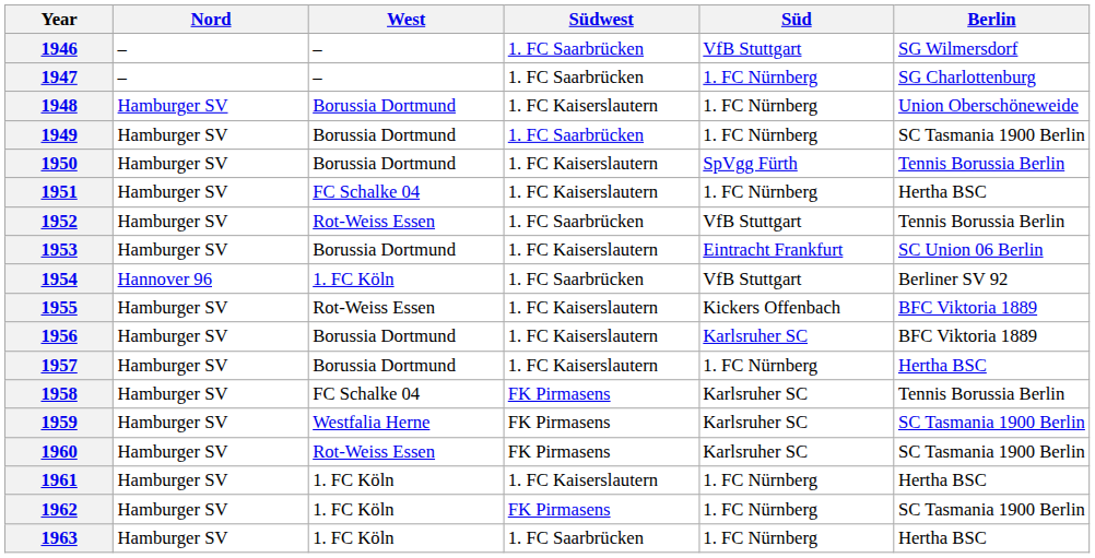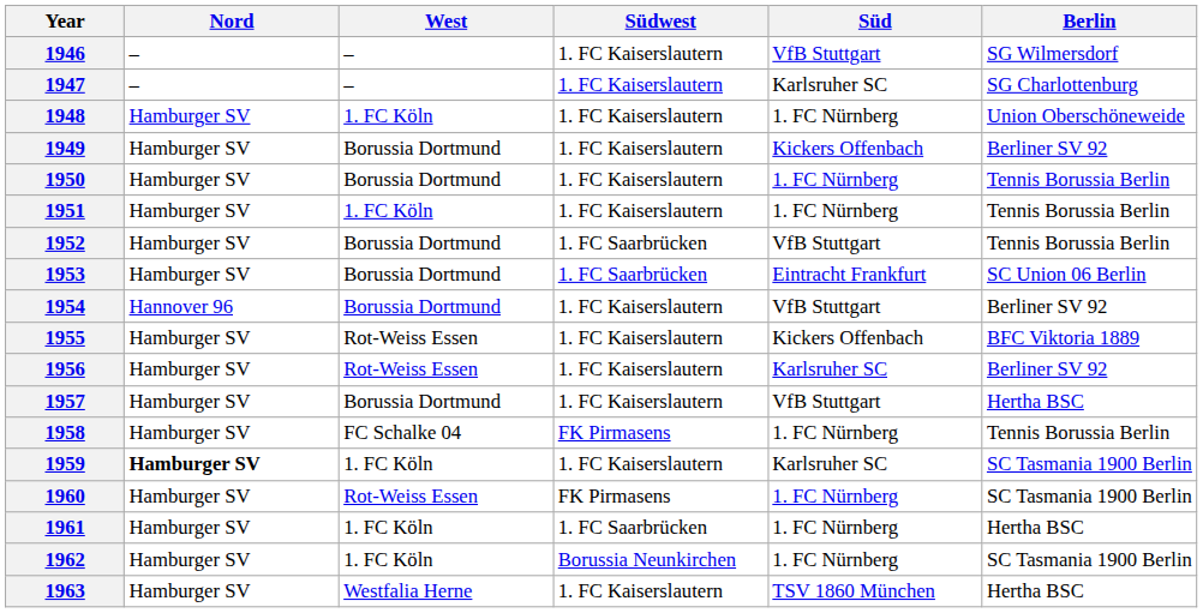 <table class="wikitable" style="background-color:#FFFFFF;">
 <tr style="background-color:#EFEFEF;">
 <th style="width:10%;">Year</th>
 <th style="width:18%;"><a href='#'>Nord</a></th>
 <th style="width:18%;"><a href='#'>West</a></th>
 <th style="width:18%;"><a href='#'>Südwest</a></th>
 <th style="width:18%;"><a href='#'>Süd</a></th>
 <th style="width:18%;"><a href='#'>Berlin</a></th>
 </tr>
 <tr>
 <th><a href='#'>1946</a></th>
 <td>–</td>
 <td>–</td>
-<td><a href='#'>1. FC Saarbrücken</a></td>
+<td>1. FC Kaiserslautern</td>
 <td><a href='#'>VfB Stuttgart</a></td>
 <td><a href='#'>SG Wilmersdorf</a></td>
 </tr>
 <tr>
 <th><a href='#'>1947</a></th>
 <td>–</td>
 <td>–</td>
-<td>1. FC Saarbrücken</td>
-<td><a href='#'>1. FC Nürnberg</a></td>
+<td><a href='#'>1. FC Kaiserslautern</a></td>
+<td>Karlsruher SC</td>
 <td><a href='#'>SG Charlottenburg</a></td>
 </tr>
 <tr>
 <th><a href='#'>1948</a></th>
 <td><a href='#'>Hamburger SV</a></td>
-<td><a href='#'>Borussia Dortmund</a></td>
+<td><a href='#'>1. FC Köln</a></td>
 <td>1. FC Kaiserslautern</td>
 <td>1. FC Nürnberg</td>
 <td><a href='#'>Union Oberschöneweide</a></td>
 </tr>
 <tr>
 <th><a href='#'>1949</a></th>
 <td>Hamburger SV</td>
 <td>Borussia Dortmund</td>
-<td><a href='#'>1. FC Saarbrücken</a></td>
-<td>1. FC Nürnberg</td>
-<td>SC Tasmania 1900 Berlin</td>
+<td>1. FC Kaiserslautern</td>
+<td><a href='#'>Kickers Offenbach</a></td>
+<td><a href='#'>Berliner SV 92</a></td>
 </tr>
 <tr>
 <th><a href='#'>1950</a></th>
 <td>Hamburger SV</td>
 <td>Borussia Dortmund</td>
 <td>1. FC Kaiserslautern</td>
-<td><a href='#'>SpVgg Fürth</a></td>
+<td><a href='#'>1. FC Nürnberg</a></td>
 <td><a href='#'>Tennis Borussia Berlin</a></td>
 </tr>
 <tr>
 <th><a href='#'>1951</a></th>
 <td>Hamburger SV</td>
-<td><a href='#'>FC Schalke 04</a></td>
+<td><a href='#'>1. FC Köln</a></td>
 <td>1. FC Kaiserslautern</td>
 <td>1. FC Nürnberg</td>
-<td>Hertha BSC</td>
+<td>Tennis Borussia Berlin</td>
 </tr>
 <tr>
 <th><a href='#'>1952</a></th>
 <td>Hamburger SV</td>
-<td><a href='#'>Rot-Weiss Essen</a></td>
+<td>Borussia Dortmund</td>
 <td>1. FC Saarbrücken</td>
 <td>VfB Stuttgart</td>
 <td>Tennis Borussia Berlin</td>
 </tr>
 <tr>
 <th><a href='#'>1953</a></th>
 <td>Hamburger SV</td>
 <td>Borussia Dortmund</td>
-<td>1. FC Kaiserslautern</td>
+<td><a href='#'>1. FC Saarbrücken</a></td>
 <td><a href='#'>Eintracht Frankfurt</a></td>
 <td><a href='#'>SC Union 06 Berlin</a></td>
 </tr>
 <tr>
 <th><a href='#'>1954</a></th>
 <td><a href='#'>Hannover 96</a></td>
-<td><a href='#'>1. FC Köln</a></td>
-<td>1. FC Saarbrücken</td>
+<td><a href='#'>Borussia Dortmund</a></td>
+<td>1. FC Kaiserslautern</td>
 <td>VfB Stuttgart</td>
 <td>Berliner SV 92</td>
 </tr>
 <tr>
 <th><a href='#'>1955</a></th>
 <td>Hamburger SV</td>
 <td>Rot-Weiss Essen</td>
 <td>1. FC Kaiserslautern</td>
 <td>Kickers Offenbach</td>
 <td><a href='#'>BFC Viktoria 1889</a></td>
 </tr>
 <tr>
 <th><a href='#'>1956</a></th>
 <td>Hamburger SV</td>
-<td>Borussia Dortmund</td>
+<td><a href='#'>Rot-Weiss Essen</a></td>
 <td>1. FC Kaiserslautern</td>
 <td><a href='#'>Karlsruher SC</a></td>
-<td>BFC Viktoria 1889</td>
+<td><a href='#'>Berliner SV 92</a></td>
 </tr>
 <tr>
 <th><a href='#'>1957</a></th>
 <td>Hamburger SV</td>
 <td>Borussia Dortmund</td>
 <td>1. FC Kaiserslautern</td>
-<td>1. FC Nürnberg</td>
+<td>VfB Stuttgart</td>
 <td><a href='#'>Hertha BSC</a></td>
 </tr>
 <tr>
 <th><a href='#'>1958</a></th>
 <td>Hamburger SV</td>
 <td>FC Schalke 04</td>
 <td><a href='#'>FK Pirmasens</a></td>
-<td>Karlsruher SC</td>
+<td>1. FC Nürnberg</td>
 <td>Tennis Borussia Berlin</td>
 </tr>
 <tr>
 <th><a href='#'>1959</a></th>
-<td>Hamburger SV</td>
-<td><a href='#'>Westfalia Herne</a></td>
-<td>FK Pirmasens</td>
+<td><strong>Hamburger SV</strong></td>
+<td>1. FC Köln</td>
+<td>1. FC Kaiserslautern</td>
 <td>Karlsruher SC</td>
 <td><a href='#'>SC Tasmania 1900 Berlin</a></td>
 </tr>
 <tr>
 <th><a href='#'>1960</a></th>
 <td>Hamburger SV</td>
 <td><a href='#'>Rot-Weiss Essen</a></td>
 <td>FK Pirmasens</td>
-<td>Karlsruher SC</td>
+<td><a href='#'>1. FC Nürnberg</a></td>
 <td>SC Tasmania 1900 Berlin</td>
 </tr>
 <tr>
 <th><a href='#'>1961</a></th>
 <td>Hamburger SV</td>
 <td>1. FC Köln</td>
-<td>1. FC Kaiserslautern</td>
+<td>1. FC Saarbrücken</td>
 <td>1. FC Nürnberg</td>
 <td>Hertha BSC</td>
 </tr>
 <tr>
 <th><a href='#'>1962</a></th>
 <td>Hamburger SV</td>
 <td>1. FC Köln</td>
-<td><a href='#'>FK Pirmasens</a></td>
+<td><a href='#'>Borussia Neunkirchen</a></td>
 <td>1. FC Nürnberg</td>
 <td>SC Tasmania 1900 Berlin</td>
 </tr>
 <tr>
 <th><a href='#'>1963</a></th>
 <td>Hamburger SV</td>
-<td>1. FC Köln</td>
-<td>1. FC Saarbrücken</td>
-<td>1. FC Nürnberg</td>
+<td><a href='#'>Westfalia Herne</a></td>
+<td>1. FC Kaiserslautern</td>
+<td><a href='#'>TSV 1860 München</a></td>
 <td>Hertha BSC</td>
 </tr>
 </table>
